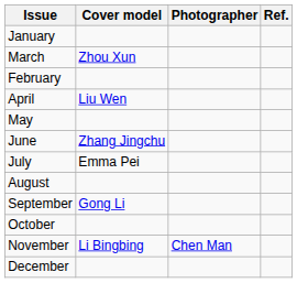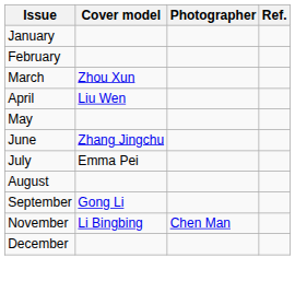 <table class="sortable wikitable">
 <tr>
 <th>Issue</th>
 <th>Cover model</th>
 <th>Photographer</th>
 <th>Ref.</th>
 </tr>
 <tr>
 <td>January</td>
 <td></td>
 <td></td>
 <td></td>
 </tr>
 <tr>
-<td>March</td>
-<td><a href='#'>Zhou Xun</a></td>
+<td>February</td>
+<td></td>
 <td></td>
 <td></td>
 </tr>
 <tr>
-<td>February</td>
-<td></td>
+<td>March</td>
+<td><a href='#'>Zhou Xun</a></td>
 <td></td>
 <td></td>
 </tr>
 <tr>
 <td>April</td>
 <td><a href='#'>Liu Wen</a></td>
 <td></td>
 <td></td>
 </tr>
 <tr>
 <td>May</td>
 <td></td>
 <td></td>
 <td></td>
 </tr>
 <tr>
 <td>June</td>
 <td><a href='#'>Zhang Jingchu</a></td>
 <td></td>
 <td></td>
 </tr>
 <tr>
 <td>July</td>
 <td>Emma Pei</td>
 <td></td>
 <td></td>
 </tr>
 <tr>
 <td>August</td>
 <td></td>
 <td></td>
 <td></td>
 </tr>
 <tr>
 <td>September</td>
 <td><a href='#'>Gong Li</a></td>
 <td></td>
 <td></td>
 </tr>
 <tr>
-<td>October</td>
-<td></td>
-<td></td>
-<td></td>
-</tr>
-<tr>
 <td>November</td>
 <td><a href='#'>Li Bingbing</a></td>
 <td><a href='#'>Chen Man</a></td>
 <td></td>
 </tr>
 <tr>
 <td>December</td>
 <td></td>
 <td></td>
 <td></td>
 </tr>
 </table>
